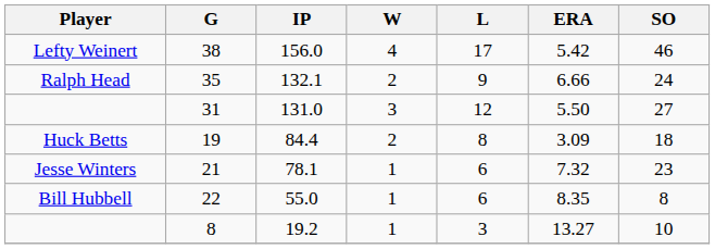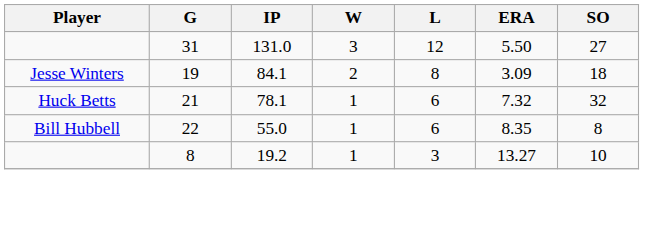 <table class="wikitable sortable">
 <tr>
 <th bgcolor="#DDDDFF" width="16%">Player</th>
 <th bgcolor="#DDDDFF" width="9%">G</th>
 <th bgcolor="#DDDDFF" width="9%">IP</th>
 <th bgcolor="#DDDDFF" width="9%">W</th>
 <th bgcolor="#DDDDFF" width="9%">L</th>
 <th bgcolor="#DDDDFF" width="9%">ERA</th>
 <th bgcolor="#DDDDFF" width="9%">SO</th>
-</tr>
-<tr align="center">
-<td><a href='#'>Lefty Weinert</a></td>
-<td>38</td>
-<td>156.0</td>
-<td>4</td>
-<td>17</td>
-<td>5.42</td>
-<td>46</td>
-</tr>
-<tr align=center>
-<td><a href='#'>Ralph Head</a></td>
-<td>35</td>
-<td>132.1</td>
-<td>2</td>
-<td>9</td>
-<td>6.66</td>
-<td>24</td>
 </tr>
 <tr align=center>
 <td></td>
 <td>31</td>
 <td>131.0</td>
 <td>3</td>
 <td>12</td>
 <td>5.50</td>
 <td>27</td>
 </tr>
 <tr align="center">
-<td><a href='#'>Huck Betts</a></td>
+<td><a href='#'>Jesse Winters</a></td>
 <td>19</td>
-<td>84.4</td>
+<td>84.1</td>
 <td>2</td>
 <td>8</td>
 <td>3.09</td>
 <td>18</td>
 </tr>
 <tr align=center>
-<td><a href='#'>Jesse Winters</a></td>
+<td><a href='#'>Huck Betts</a></td>
 <td>21</td>
 <td>78.1</td>
 <td>1</td>
 <td>6</td>
 <td>7.32</td>
-<td>23</td>
+<td>32</td>
 </tr>
 <tr align=center>
 <td><a href='#'>Bill Hubbell</a></td>
 <td>22</td>
 <td>55.0</td>
 <td>1</td>
 <td>6</td>
 <td>8.35</td>
 <td>8</td>
 </tr>
 <tr align=center>
 <td></td>
 <td>8</td>
 <td>19.2</td>
 <td>1</td>
 <td>3</td>
 <td>13.27</td>
 <td>10</td>
 </tr>
 <tr align="center">
 </tr>
 </table>
